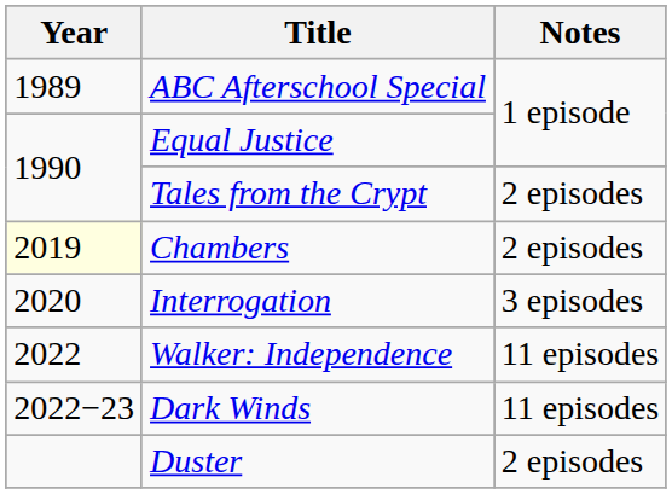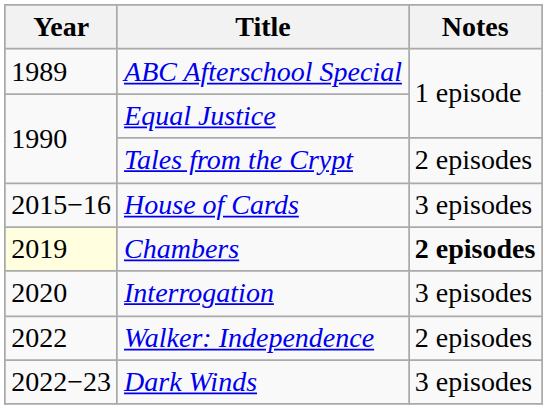 <table class="wikitable">
 <tr>
 <th>Year</th>
 <th>Title</th>
 <th>Notes</th>
 </tr>
 <tr>
 <td>1989</td>
 <td><em><a href='#'>ABC Afterschool Special</a></em></td>
 <td rowspan=2>1 episode</td>
 </tr>
 <tr>
 <td rowspan=2>1990</td>
 <td><em><a href='#'>Equal Justice</a></em></td>
 </tr>
 <tr>
 <td><em><a href='#'>Tales from the Crypt</a></em></td>
 <td>2 episodes</td>
 </tr>
 <tr>
+<td>2015−16</td>
+<td><em><a href='#'>House of Cards</a></em></td>
+<td>3 episodes</td>
+</tr>
+<tr>
 <td style="background: lightyellow;">2019</td>
 <td><em><a href='#'>Chambers</a></em></td>
-<td>2 episodes</td>
+<td><strong>2 episodes</strong></td>
 </tr>
 <tr>
 <td>2020</td>
 <td><em><a href='#'>Interrogation</a></em></td>
 <td>3 episodes</td>
 </tr>
 <tr>
 <td>2022</td>
 <td><em><a href='#'>Walker: Independence</a></em></td>
-<td>11 episodes</td>
+<td>2 episodes</td>
 </tr>
 <tr>
 <td>2022−23</td>
 <td><em><a href='#'>Dark Winds</a></em></td>
-<td>11 episodes</td>
-</tr>
-<tr>
-<td></td>
-<td><em><a href='#'>Duster</a></em></td>
-<td>2 episodes</td>
+<td>3 episodes</td>
 </tr>
 </table>
